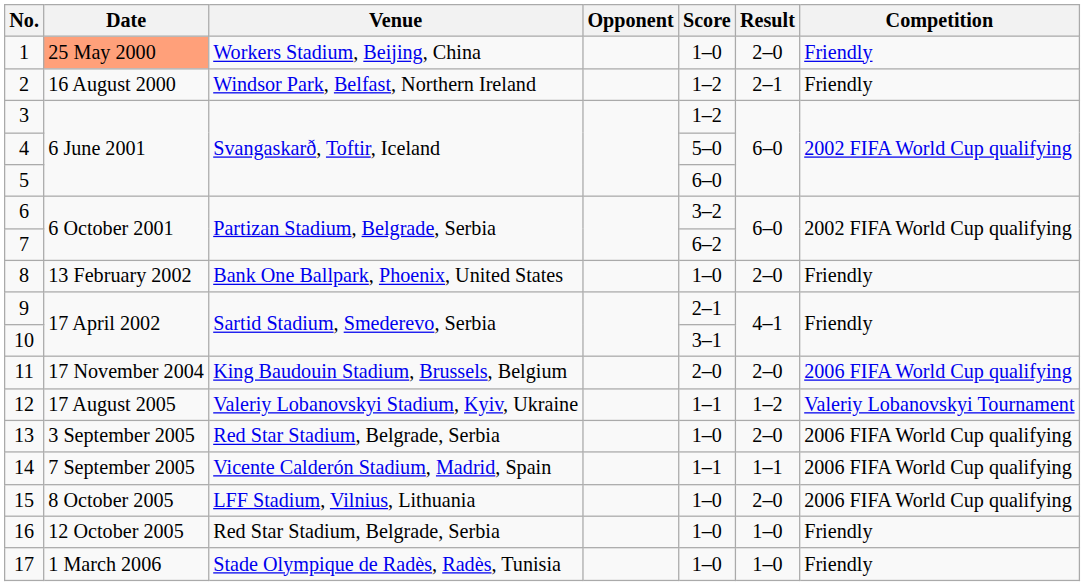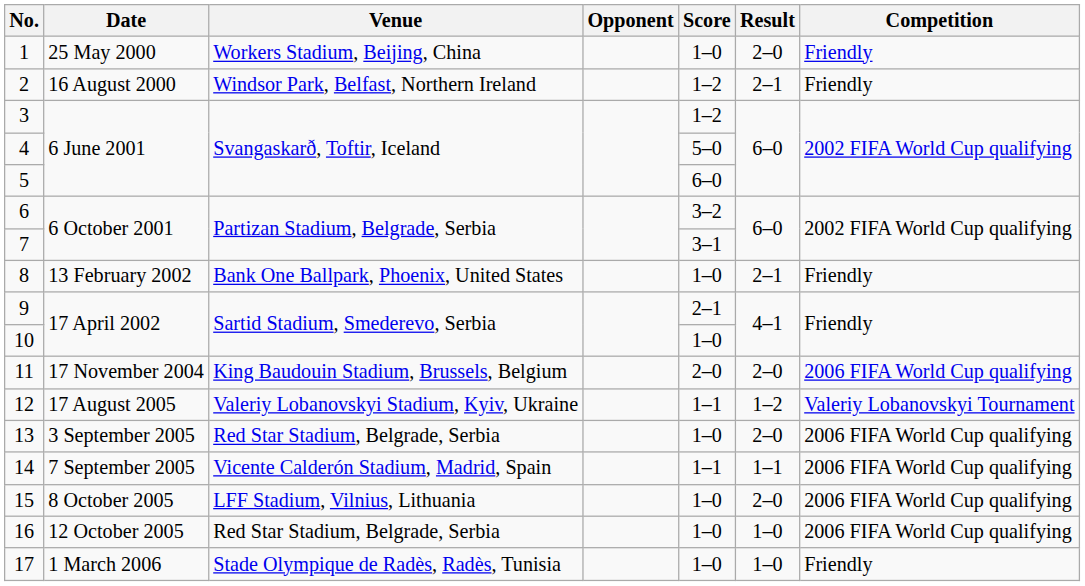 <table class="wikitable sortable">
 <tr>
 <th scope="col">No.</th>
 <th scope="col">Date</th>
 <th scope="col">Venue</th>
 <th scope="col">Opponent</th>
 <th scope="col">Score</th>
 <th scope="col">Result</th>
 <th scope="col">Competition</th>
 </tr>
 <tr>
 <td align="center">1</td>
-<td style="background: lightsalmon;">25 May 2000</td>
+<td>25 May 2000</td>
 <td><a href='#'>Workers Stadium</a>, <a href='#'>Beijing</a>, China</td>
 <td></td>
 <td align="center">1–0</td>
 <td align="center">2–0</td>
 <td><a href='#'>Friendly</a></td>
 </tr>
 <tr>
 <td align="center">2</td>
 <td>16 August 2000</td>
 <td><a href='#'>Windsor Park</a>, <a href='#'>Belfast</a>, Northern Ireland</td>
 <td></td>
 <td align="center">1–2</td>
 <td align="center">2–1</td>
 <td>Friendly</td>
 </tr>
 <tr>
 <td align="center">3</td>
 <td rowspan="3">6 June 2001</td>
 <td rowspan="3"><a href='#'>Svangaskarð</a>, <a href='#'>Toftir</a>, Iceland</td>
 <td rowspan="3"></td>
 <td align="center">1–2</td>
 <td rowspan="3" style="text-align:center">6–0</td>
 <td rowspan="3"><a href='#'>2002 FIFA World Cup qualifying</a></td>
 </tr>
 <tr>
 <td align="center">4</td>
 <td align="center">5–0</td>
 </tr>
 <tr>
 <td align="center">5</td>
 <td align="center">6–0</td>
 </tr>
 <tr>
 <td align="center">6</td>
 <td rowspan="2">6 October 2001</td>
 <td rowspan="2"><a href='#'>Partizan Stadium</a>, <a href='#'>Belgrade</a>, Serbia</td>
 <td rowspan="2"></td>
 <td align="center">3–2</td>
 <td rowspan="2" style="text-align:center">6–0</td>
 <td rowspan="2">2002 FIFA World Cup qualifying</td>
 </tr>
 <tr>
 <td align="center">7</td>
-<td align="center">6–2</td>
+<td align="center">3–1</td>
 </tr>
 <tr>
 <td align="center">8</td>
 <td>13 February 2002</td>
 <td><a href='#'>Bank One Ballpark</a>, <a href='#'>Phoenix</a>, United States</td>
 <td></td>
 <td align="center">1–0</td>
-<td align="center">2–0</td>
+<td align="center">2–1</td>
 <td>Friendly</td>
 </tr>
 <tr>
 <td align="center">9</td>
 <td rowspan="2">17 April 2002</td>
 <td rowspan="2"><a href='#'>Sartid Stadium</a>, <a href='#'>Smederevo</a>, Serbia</td>
 <td rowspan="2"></td>
 <td align="center">2–1</td>
 <td rowspan="2" style="text-align:center">4–1</td>
 <td rowspan="2">Friendly</td>
 </tr>
 <tr>
 <td align="center">10</td>
-<td align="center">3–1</td>
+<td align="center">1–0</td>
 </tr>
 <tr>
 <td align="center">11</td>
 <td>17 November 2004</td>
 <td><a href='#'>King Baudouin Stadium</a>, <a href='#'>Brussels</a>, Belgium</td>
 <td></td>
 <td align="center">2–0</td>
 <td align="center">2–0</td>
 <td><a href='#'>2006 FIFA World Cup qualifying</a></td>
 </tr>
 <tr>
 <td align="center">12</td>
 <td>17 August 2005</td>
 <td><a href='#'>Valeriy Lobanovskyi Stadium</a>, <a href='#'>Kyiv</a>, Ukraine</td>
 <td></td>
 <td align="center">1–1</td>
 <td align="center">1–2</td>
 <td><a href='#'>Valeriy Lobanovskyi Tournament</a></td>
 </tr>
 <tr>
 <td align="center">13</td>
 <td>3 September 2005</td>
 <td><a href='#'>Red Star Stadium</a>, Belgrade, Serbia</td>
 <td></td>
 <td align="center">1–0</td>
 <td align="center">2–0</td>
 <td>2006 FIFA World Cup qualifying</td>
 </tr>
 <tr>
 <td align="center">14</td>
 <td>7 September 2005</td>
 <td><a href='#'>Vicente Calderón Stadium</a>, <a href='#'>Madrid</a>, Spain</td>
 <td></td>
 <td align="center">1–1</td>
 <td align="center">1–1</td>
 <td>2006 FIFA World Cup qualifying</td>
 </tr>
 <tr>
 <td align="center">15</td>
 <td>8 October 2005</td>
 <td><a href='#'>LFF Stadium</a>, <a href='#'>Vilnius</a>, Lithuania</td>
 <td></td>
 <td align="center">1–0</td>
 <td align="center">2–0</td>
 <td>2006 FIFA World Cup qualifying</td>
 </tr>
 <tr>
 <td align="center">16</td>
 <td>12 October 2005</td>
 <td>Red Star Stadium, Belgrade, Serbia</td>
 <td></td>
 <td align="center">1–0</td>
 <td align="center">1–0</td>
-<td>Friendly</td>
+<td>2006 FIFA World Cup qualifying</td>
 </tr>
 <tr>
 <td align="center">17</td>
 <td>1 March 2006</td>
 <td><a href='#'>Stade Olympique de Radès</a>, <a href='#'>Radès</a>, Tunisia</td>
 <td></td>
 <td align="center">1–0</td>
 <td align="center">1–0</td>
 <td>Friendly</td>
 </tr>
 </table>
